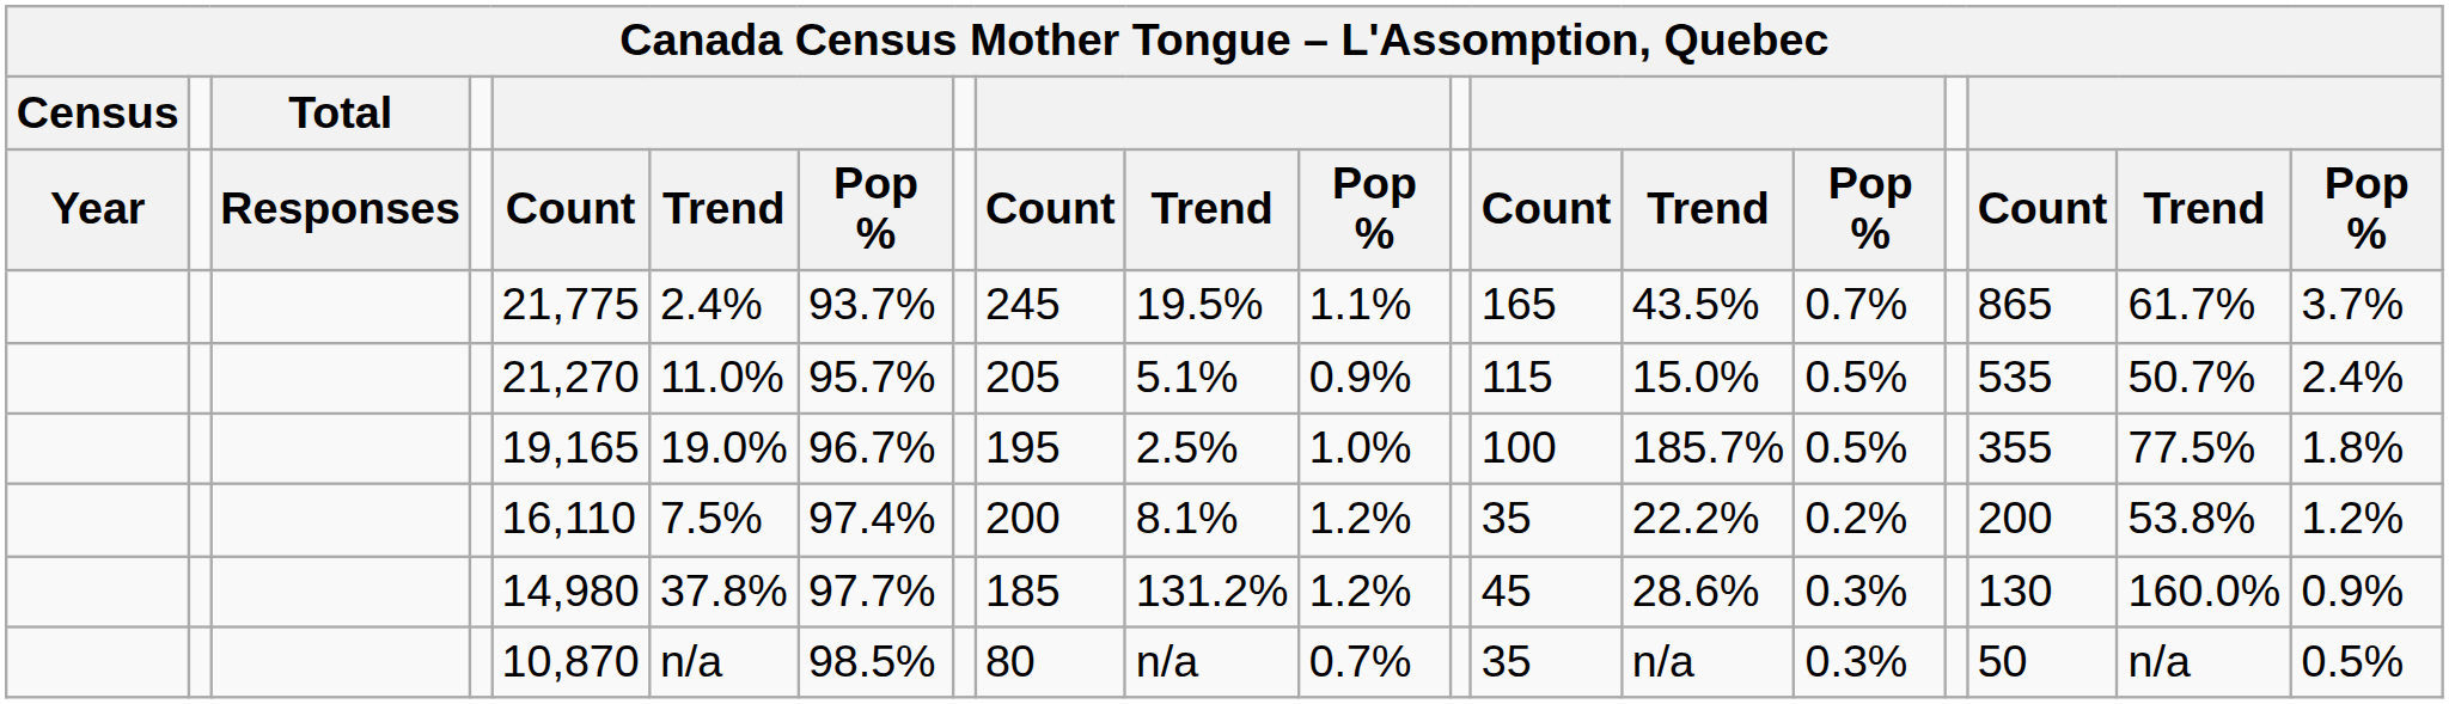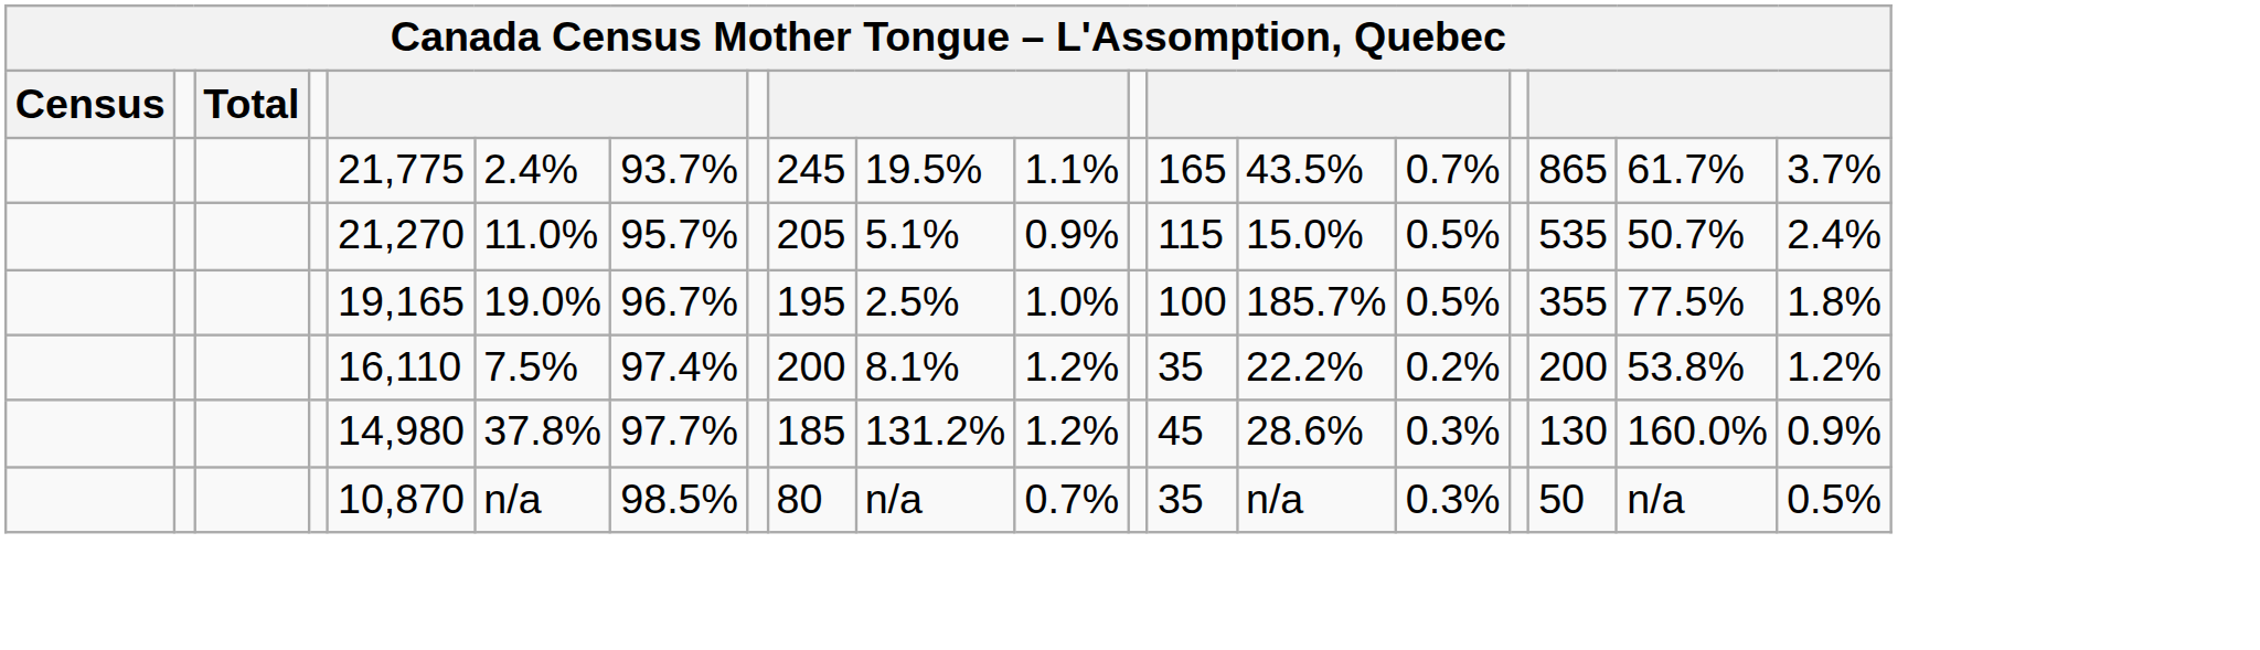 <table class="wikitable">
 <tr>
 <th colspan="19">Canada Census Mother Tongue – L'Assomption, Quebec</th>
 </tr>
 <tr>
 <th>Census</th>
 <td></td>
 <th>Total</th>
 <td colspan="1"></td>
 <th colspan="3"></th>
 <td colspan="1"></td>
 <th colspan="3"></th>
 <td colspan="1"></td>
 <th colspan="3"></th>
 <td colspan="1"></td>
 <th colspan="3"></th>
-</tr>
-<tr>
-<th>Year</th>
-<td></td>
-<th>Responses</th>
-<td></td>
-<th>Count</th>
-<th>Trend</th>
-<th>Pop %</th>
-<td></td>
-<th>Count</th>
-<th>Trend</th>
-<th>Pop %</th>
-<td></td>
-<th>Count</th>
-<th>Trend</th>
-<th>Pop %</th>
-<td></td>
-<th>Count</th>
-<th>Trend</th>
-<th>Pop %</th>
 </tr>
 <tr>
 <td></td>
 <td></td>
 <td></td>
 <td></td>
 <td>21,775</td>
 <td> 2.4%</td>
 <td>93.7%</td>
 <td></td>
 <td>245</td>
 <td> 19.5%</td>
 <td>1.1%</td>
 <td></td>
 <td>165</td>
 <td> 43.5%</td>
 <td>0.7%</td>
 <td></td>
 <td>865</td>
 <td> 61.7%</td>
 <td>3.7%</td>
 </tr>
 <tr>
 <td></td>
 <td></td>
 <td></td>
 <td></td>
 <td>21,270</td>
 <td> 11.0%</td>
 <td>95.7%</td>
 <td></td>
 <td>205</td>
 <td> 5.1%</td>
 <td>0.9%</td>
 <td></td>
 <td>115</td>
 <td> 15.0%</td>
 <td>0.5%</td>
 <td></td>
 <td>535</td>
 <td> 50.7%</td>
 <td>2.4%</td>
 </tr>
 <tr>
 <td></td>
 <td></td>
 <td></td>
 <td></td>
 <td>19,165</td>
 <td> 19.0%</td>
 <td>96.7%</td>
 <td></td>
 <td>195</td>
 <td> 2.5%</td>
 <td>1.0%</td>
 <td></td>
 <td>100</td>
 <td> 185.7%</td>
 <td>0.5%</td>
 <td></td>
 <td>355</td>
 <td> 77.5%</td>
 <td>1.8%</td>
 </tr>
 <tr>
 <td></td>
 <td></td>
 <td></td>
 <td></td>
 <td>16,110</td>
 <td> 7.5%</td>
 <td>97.4%</td>
 <td></td>
 <td>200</td>
 <td> 8.1%</td>
 <td>1.2%</td>
 <td></td>
 <td>35</td>
 <td> 22.2%</td>
 <td>0.2%</td>
 <td></td>
 <td>200</td>
 <td> 53.8%</td>
 <td>1.2%</td>
 </tr>
 <tr>
 <td></td>
 <td></td>
 <td></td>
 <td></td>
 <td>14,980</td>
 <td> 37.8%</td>
 <td>97.7%</td>
 <td></td>
 <td>185</td>
 <td> 131.2%</td>
 <td>1.2%</td>
 <td></td>
 <td>45</td>
 <td> 28.6%</td>
 <td>0.3%</td>
 <td></td>
 <td>130</td>
 <td> 160.0%</td>
 <td>0.9%</td>
 </tr>
 <tr>
 <td></td>
 <td></td>
 <td></td>
 <td></td>
 <td>10,870</td>
 <td>n/a</td>
 <td>98.5%</td>
 <td></td>
 <td>80</td>
 <td>n/a</td>
 <td>0.7%</td>
 <td></td>
 <td>35</td>
 <td>n/a</td>
 <td>0.3%</td>
 <td></td>
 <td>50</td>
 <td>n/a</td>
 <td>0.5%</td>
 </tr>
 </table>
